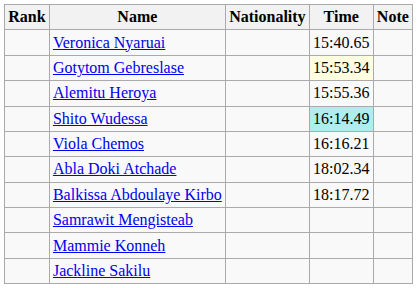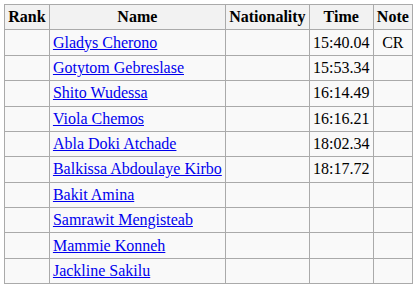 <table class="wikitable sortable" style="text-align:center">
 <tr>
 <th>Rank</th>
 <th>Name</th>
 <th>Nationality</th>
 <th>Time</th>
 <th>Note</th>
 </tr>
 <tr>
 <td></td>
-<td align="left"><a href='#'>Veronica Nyaruai</a></td>
+<td align="left"><a href='#'>Gladys Cherono</a></td>
 <td align=left></td>
-<td>15:40.65</td>
-<td></td>
+<td>15:40.04</td>
+<td>CR</td>
 </tr>
 <tr>
 <td></td>
 <td align="left"><a href='#'>Gotytom Gebreslase</a></td>
 <td align=left></td>
-<td style="background: lightyellow;">15:53.34</td>
-<td></td>
-</tr>
-<tr>
-<td></td>
-<td align="left"><a href='#'>Alemitu Heroya</a></td>
-<td align=left></td>
-<td>15:55.36</td>
+<td>15:53.34</td>
 <td></td>
 </tr>
 <tr>
 <td></td>
 <td align="left"><a href='#'>Shito Wudessa</a></td>
 <td align=left></td>
-<td style="background: paleturquoise;">16:14.49</td>
+<td>16:14.49</td>
 <td></td>
 </tr>
 <tr>
 <td></td>
 <td align="left"><a href='#'>Viola Chemos</a></td>
 <td align=left></td>
 <td>16:16.21</td>
 <td></td>
 </tr>
 <tr>
 <td></td>
 <td align="left"><a href='#'>Abla Doki Atchade</a></td>
 <td align=left></td>
 <td>18:02.34</td>
 <td></td>
 </tr>
 <tr>
 <td></td>
 <td align="left"><a href='#'>Balkissa Abdoulaye Kirbo</a></td>
 <td align=left></td>
 <td>18:17.72</td>
 <td></td>
 </tr>
 <tr>
 <td></td>
+<td align="left"><a href='#'>Bakit Amina</a></td>
+<td align=left></td>
+<td></td>
+<td></td>
+</tr>
+<tr>
+<td></td>
 <td align="left"><a href='#'>Samrawit Mengisteab</a></td>
 <td align=left></td>
 <td></td>
 <td></td>
 </tr>
 <tr>
 <td></td>
 <td align="left"><a href='#'>Mammie Konneh</a></td>
 <td align=left></td>
 <td></td>
 <td></td>
 </tr>
 <tr>
 <td></td>
 <td align="left"><a href='#'>Jackline Sakilu</a></td>
 <td align=left></td>
 <td></td>
 <td></td>
 </tr>
 </table>
